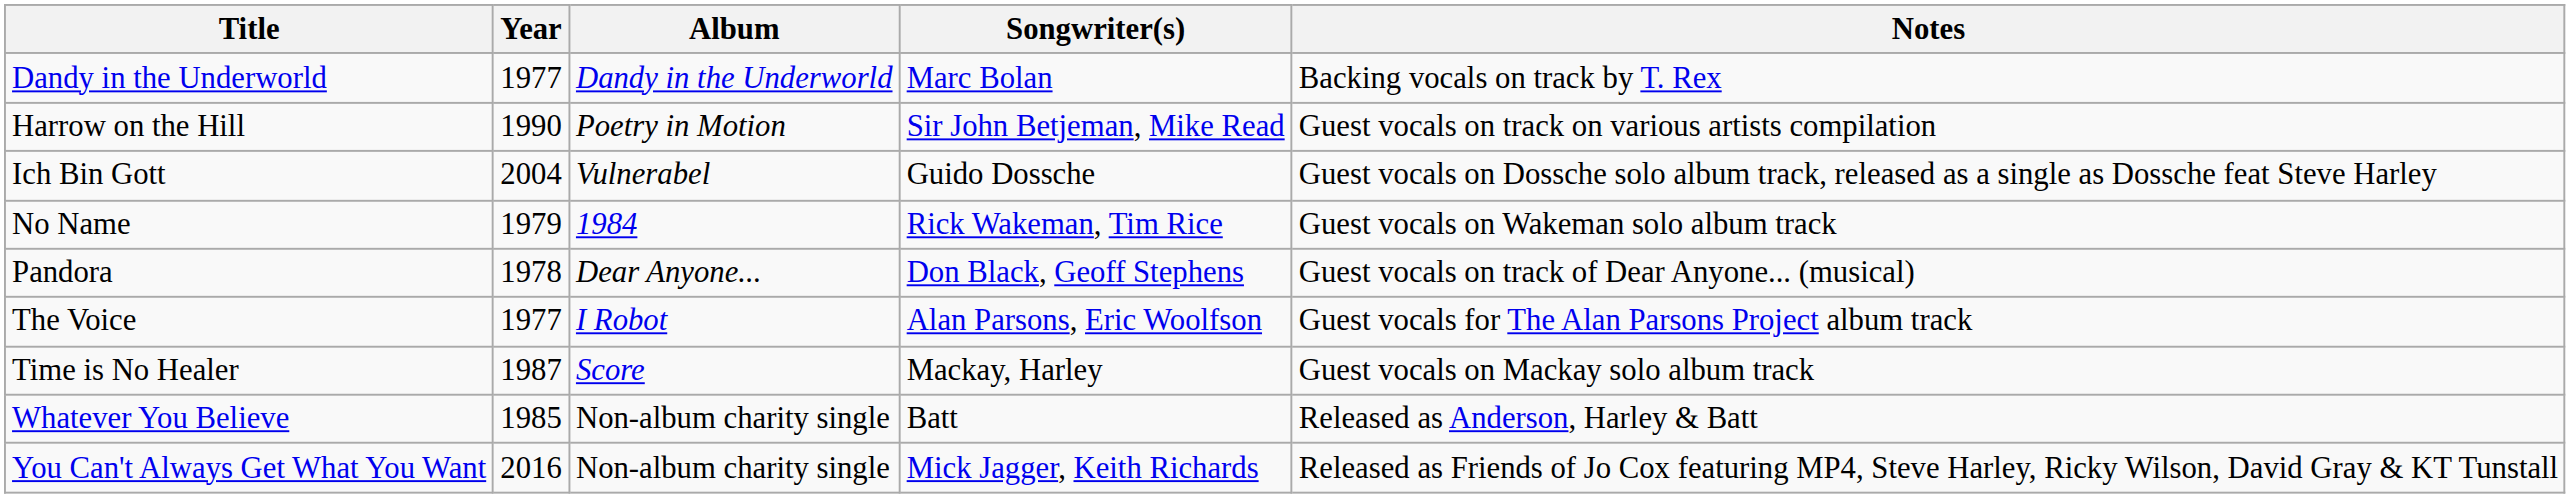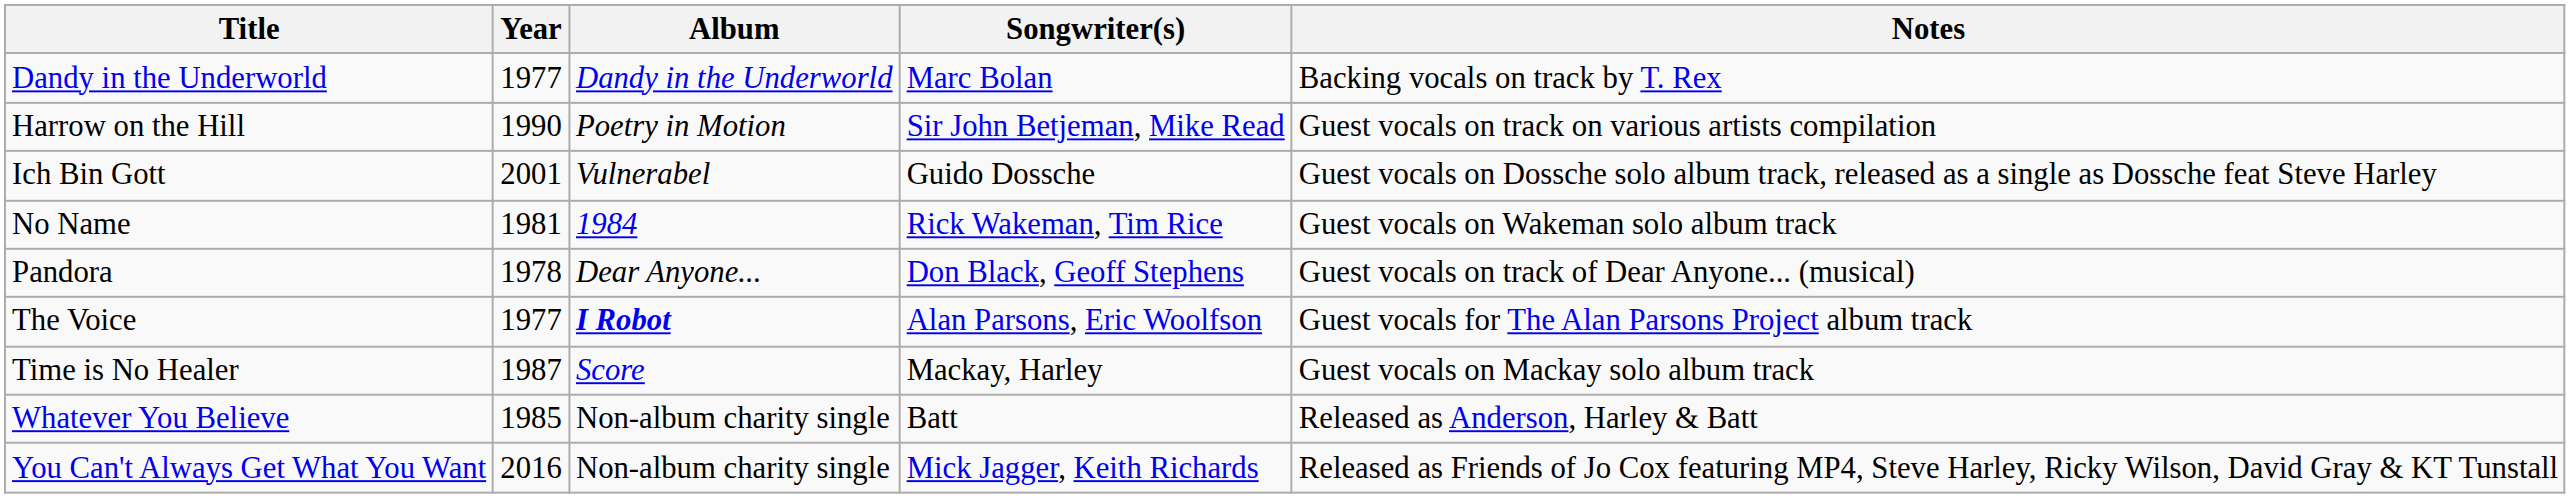 <table class="wikitable sortable">
 <tr>
 <th>Title</th>
 <th>Year</th>
 <th>Album</th>
 <th>Songwriter(s)</th>
 <th>Notes</th>
 </tr>
 <tr>
 <td><a href='#'>Dandy in the Underworld</a></td>
 <td>1977</td>
 <td><em><a href='#'>Dandy in the Underworld</a></em></td>
 <td><a href='#'>Marc Bolan</a></td>
 <td>Backing vocals on track by <a href='#'>T. Rex</a></td>
 </tr>
 <tr>
 <td>Harrow on the Hill</td>
 <td>1990</td>
 <td><em>Poetry in Motion</em></td>
 <td><a href='#'>Sir John Betjeman</a>, <a href='#'>Mike Read</a></td>
 <td>Guest vocals on track on various artists compilation</td>
 </tr>
 <tr>
 <td>Ich Bin Gott</td>
-<td>2004</td>
+<td>2001</td>
 <td><em>Vulnerabel</em></td>
 <td>Guido Dossche</td>
 <td>Guest vocals on Dossche solo album track, released as a single as Dossche feat Steve Harley</td>
 </tr>
 <tr>
 <td>No Name</td>
-<td>1979</td>
+<td>1981</td>
 <td><em><a href='#'>1984</a></em></td>
 <td><a href='#'>Rick Wakeman</a>, <a href='#'>Tim Rice</a></td>
 <td>Guest vocals on Wakeman solo album track</td>
 </tr>
 <tr>
 <td>Pandora</td>
 <td>1978</td>
 <td><em>Dear Anyone...</em></td>
 <td><a href='#'>Don Black</a>, <a href='#'>Geoff Stephens</a></td>
 <td>Guest vocals on track of Dear Anyone... (musical)</td>
 </tr>
 <tr>
 <td>The Voice</td>
 <td>1977</td>
-<td><em><a href='#'>I Robot</a></em></td>
+<td><strong><em><a href='#'>I Robot</a></em></strong></td>
 <td><a href='#'>Alan Parsons</a>, <a href='#'>Eric Woolfson</a></td>
 <td>Guest vocals for <a href='#'>The Alan Parsons Project</a> album track</td>
 </tr>
 <tr>
 <td>Time is No Healer</td>
 <td>1987</td>
 <td><em><a href='#'>Score</a></em></td>
 <td>Mackay, Harley</td>
 <td>Guest vocals on Mackay solo album track</td>
 </tr>
 <tr>
 <td><a href='#'>Whatever You Believe</a></td>
 <td>1985</td>
 <td>Non-album charity single</td>
 <td>Batt</td>
 <td>Released as <a href='#'>Anderson</a>, Harley & Batt</td>
 </tr>
 <tr>
 <td><a href='#'>You Can't Always Get What You Want</a></td>
 <td>2016</td>
 <td>Non-album charity single</td>
 <td><a href='#'>Mick Jagger</a>, <a href='#'>Keith Richards</a></td>
 <td>Released as Friends of Jo Cox featuring MP4, Steve Harley, Ricky Wilson, David Gray & KT Tunstall</td>
 </tr>
 </table>
